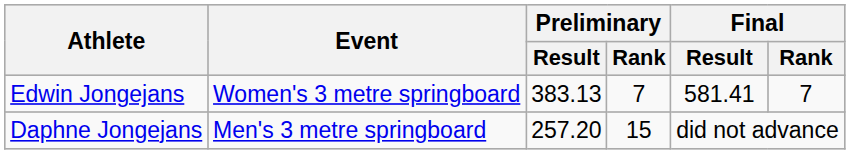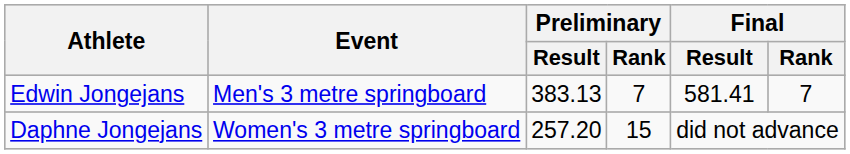 <table class="wikitable" style="font-size:90%">
 <tr>
 <th rowspan="2">Athlete</th>
 <th rowspan="2">Event</th>
 <th colspan="2">Preliminary</th>
 <th colspan="2">Final</th>
 </tr>
 <tr style="font-size:95%">
 <th>Result</th>
 <th>Rank</th>
 <th>Result</th>
 <th>Rank</th>
 </tr>
 <tr align=center>
 <td align=left><a href='#'>Edwin Jongejans</a></td>
-<td align=left><a href='#'>Women's 3 metre springboard</a></td>
+<td align=left><a href='#'>Men's 3 metre springboard</a></td>
 <td>383.13</td>
 <td>7</td>
 <td>581.41</td>
 <td>7</td>
 </tr>
 <tr align=center>
 <td align=left><a href='#'>Daphne Jongejans</a></td>
-<td align=left><a href='#'>Men's 3 metre springboard</a></td>
+<td align=left><a href='#'>Women's 3 metre springboard</a></td>
 <td>257.20</td>
 <td>15</td>
 <td colspan=2>did not advance</td>
 </tr>
 </table>
